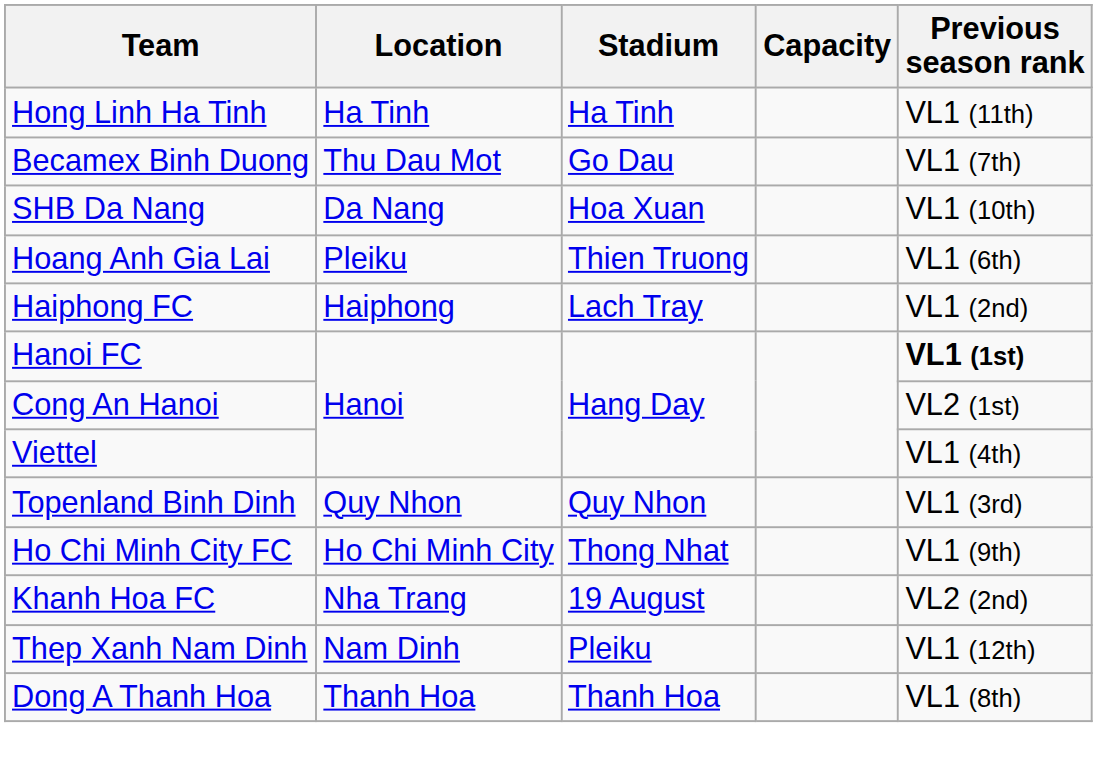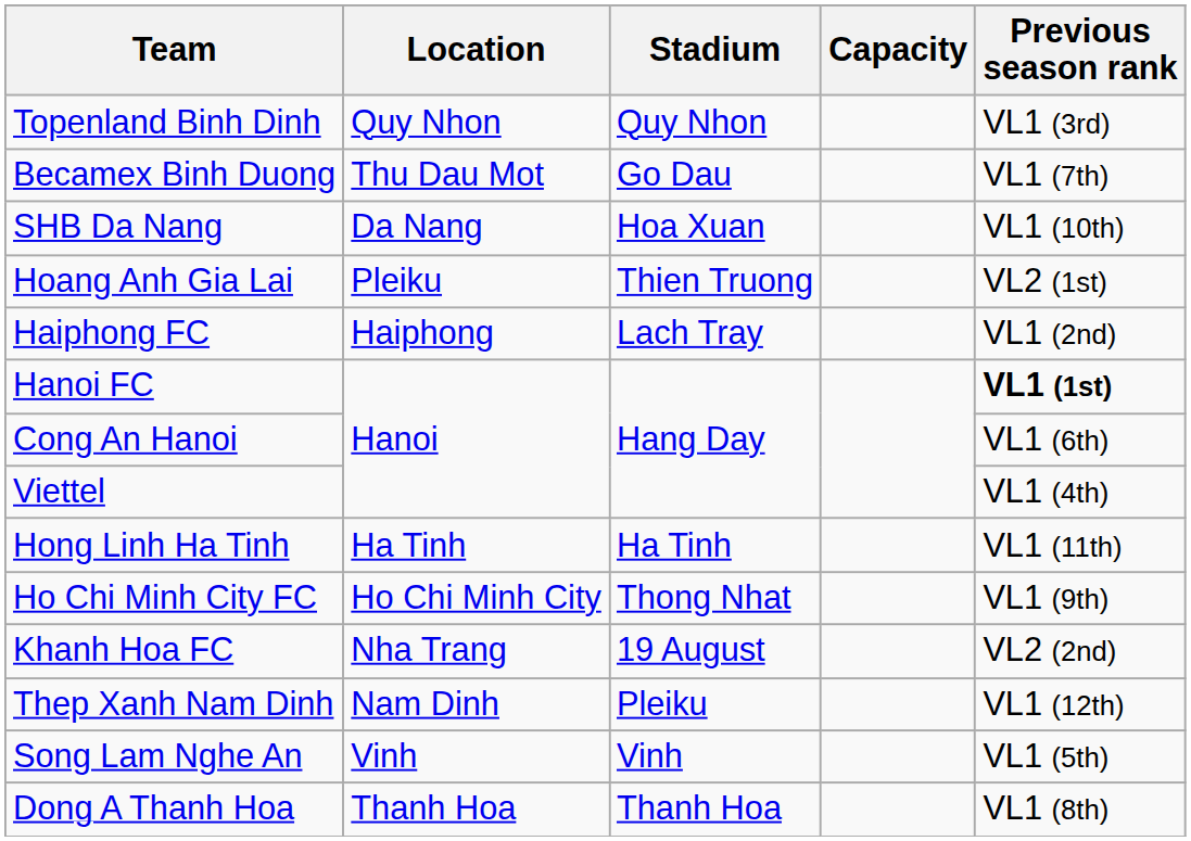 <table class="wikitable sortable">
 <tr>
 <th>Team</th>
 <th>Location</th>
 <th>Stadium</th>
 <th>Capacity</th>
 <th>Previous<br>season rank</th>
 </tr>
 <tr>
-<td><a href='#'>Hong Linh Ha Tinh</a></td>
-<td><a href='#'>Ha Tinh</a></td>
-<td><a href='#'>Ha Tinh</a></td>
+<td><a href='#'>Topenland Binh Dinh</a></td>
+<td><a href='#'>Quy Nhon</a></td>
+<td><a href='#'>Quy Nhon</a></td>
 <td></td>
-<td>VL1 <small>(11th)</small></td>
+<td>VL1 <small>(3rd)</small></td>
 </tr>
 <tr>
 <td><a href='#'>Becamex Binh Duong</a></td>
 <td><a href='#'>Thu Dau Mot</a></td>
 <td><a href='#'>Go Dau</a></td>
 <td></td>
 <td>VL1 <small>(7th)</small></td>
 </tr>
 <tr>
 <td><a href='#'>SHB Da Nang</a></td>
 <td><a href='#'>Da Nang</a></td>
 <td><a href='#'>Hoa Xuan</a></td>
 <td></td>
 <td>VL1 <small>(10th)</small></td>
 </tr>
 <tr>
 <td><a href='#'>Hoang Anh Gia Lai</a></td>
 <td><a href='#'>Pleiku</a></td>
 <td><a href='#'>Thien Truong</a></td>
 <td></td>
-<td>VL1 <small>(6th)</small></td>
+<td> VL2 <small>(1st)</small></td>
 </tr>
 <tr>
 <td><a href='#'>Haiphong FC</a></td>
 <td><a href='#'>Haiphong</a></td>
 <td><a href='#'>Lach Tray</a></td>
 <td></td>
 <td>VL1 <small>(2nd)</small></td>
 </tr>
 <tr>
 <td><a href='#'>Hanoi FC</a></td>
 <td rowspan=3><a href='#'>Hanoi</a></td>
 <td rowspan=3><a href='#'>Hang Day</a></td>
 <td rowspan=3></td>
 <td><strong>VL1 <small>(1st)</small></strong></td>
 </tr>
 <tr>
 <td><a href='#'>Cong An Hanoi</a></td>
-<td> VL2 <small>(1st)</small></td>
+<td>VL1 <small>(6th)</small></td>
 </tr>
 <tr>
 <td><a href='#'>Viettel</a></td>
 <td>VL1 <small>(4th)</small></td>
 </tr>
 <tr>
-<td><a href='#'>Topenland Binh Dinh</a></td>
-<td><a href='#'>Quy Nhon</a></td>
-<td><a href='#'>Quy Nhon</a></td>
+<td><a href='#'>Hong Linh Ha Tinh</a></td>
+<td><a href='#'>Ha Tinh</a></td>
+<td><a href='#'>Ha Tinh</a></td>
 <td></td>
-<td>VL1 <small>(3rd)</small></td>
+<td>VL1 <small>(11th)</small></td>
 </tr>
 <tr>
 <td><a href='#'>Ho Chi Minh City FC</a></td>
 <td><a href='#'>Ho Chi Minh City</a></td>
 <td><a href='#'>Thong Nhat</a></td>
 <td></td>
 <td>VL1 <small>(9th)</small></td>
 </tr>
 <tr>
 <td><a href='#'>Khanh Hoa FC</a></td>
 <td><a href='#'>Nha Trang</a></td>
 <td><a href='#'>19 August</a></td>
 <td></td>
 <td> VL2 <small>(2nd)</small></td>
 </tr>
 <tr>
 <td><a href='#'>Thep Xanh Nam Dinh</a></td>
 <td><a href='#'>Nam Dinh</a></td>
 <td><a href='#'>Pleiku</a></td>
 <td></td>
 <td>VL1 <small>(12th)</small></td>
 </tr>
 <tr>
+<td><a href='#'>Song Lam Nghe An</a></td>
+<td><a href='#'>Vinh</a></td>
+<td><a href='#'>Vinh</a></td>
+<td></td>
+<td>VL1 <small>(5th)</small></td>
+</tr>
+<tr>
 <td><a href='#'>Dong A Thanh Hoa</a></td>
 <td><a href='#'>Thanh Hoa</a></td>
 <td><a href='#'>Thanh Hoa</a></td>
 <td></td>
 <td>VL1 <small>(8th)</small></td>
 </tr>
 </table>
